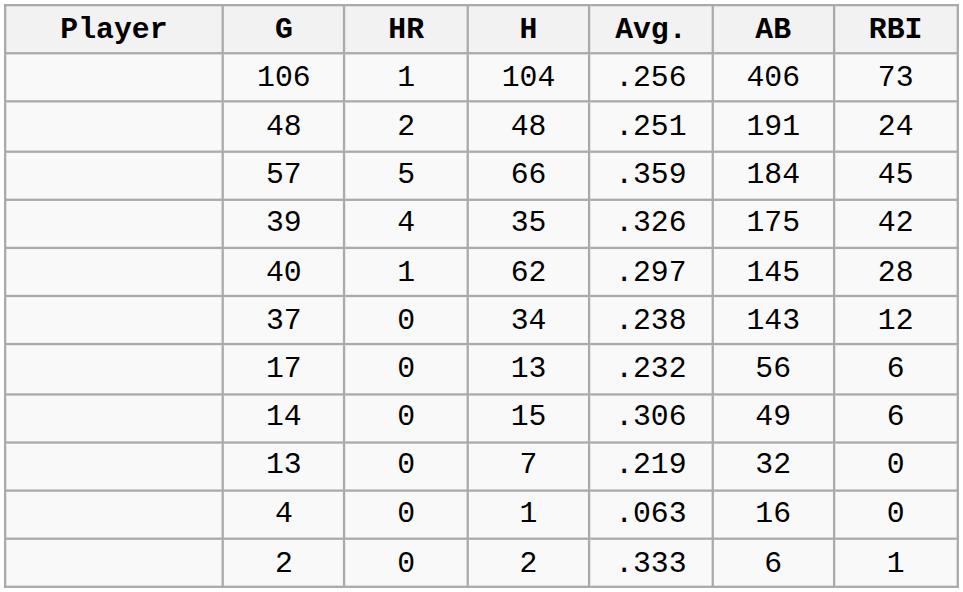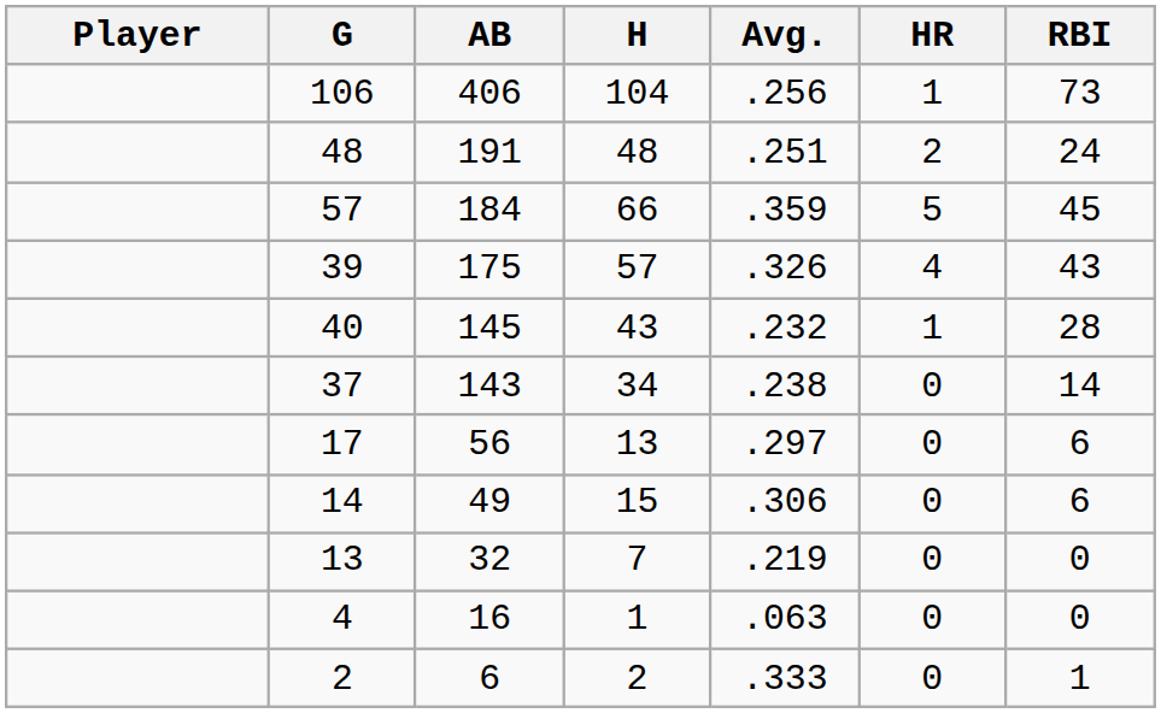 <table class="wikitable sortable">
 <tr>
 <th bgcolor="#DDDDFF" width="16%">Player</th>
 <th bgcolor="#DDDDFF" width="9%">G</th>
-<th bgcolor="#DDDDFF" width="9%">HR</th>
+<th bgcolor="#DDDDFF" width="9%">AB</th>
 <th bgcolor="#DDDDFF" width="9%">H</th>
 <th bgcolor="#DDDDFF" width="9%">Avg.</th>
-<th bgcolor="#DDDDFF" width="9%">AB</th>
+<th bgcolor="#DDDDFF" width="9%">HR</th>
 <th bgcolor="#DDDDFF" width="9%">RBI</th>
 </tr>
 <tr align="center">
 <td></td>
 <td>106</td>
-<td>1</td>
+<td>406</td>
 <td>104</td>
 <td>.256</td>
-<td>406</td>
+<td>1</td>
 <td>73</td>
 </tr>
 <tr align="center">
 <td></td>
 <td>48</td>
-<td>2</td>
+<td>191</td>
 <td>48</td>
 <td>.251</td>
-<td>191</td>
+<td>2</td>
 <td>24</td>
 </tr>
 <tr align="center">
 <td></td>
 <td>57</td>
-<td>5</td>
+<td>184</td>
 <td>66</td>
 <td>.359</td>
-<td>184</td>
+<td>5</td>
 <td>45</td>
 </tr>
 <tr align="center">
 <td></td>
 <td>39</td>
+<td>175</td>
+<td>57</td>
+<td>.326</td>
 <td>4</td>
-<td>35</td>
-<td>.326</td>
-<td>175</td>
-<td>42</td>
+<td>43</td>
 </tr>
 <tr align="center">
 <td></td>
 <td>40</td>
+<td>145</td>
+<td>43</td>
+<td>.232</td>
 <td>1</td>
-<td>62</td>
-<td>.297</td>
-<td>145</td>
 <td>28</td>
 </tr>
 <tr align="center">
 <td></td>
 <td>37</td>
-<td>0</td>
+<td>143</td>
 <td>34</td>
 <td>.238</td>
-<td>143</td>
-<td>12</td>
+<td>0</td>
+<td>14</td>
 </tr>
 <tr align="center">
 <td></td>
 <td>17</td>
+<td>56</td>
+<td>13</td>
+<td>.297</td>
 <td>0</td>
-<td>13</td>
-<td>.232</td>
-<td>56</td>
 <td>6</td>
 </tr>
 <tr align="center">
 <td></td>
 <td>14</td>
-<td>0</td>
+<td>49</td>
 <td>15</td>
 <td>.306</td>
-<td>49</td>
+<td>0</td>
 <td>6</td>
 </tr>
 <tr align="center">
 <td></td>
 <td>13</td>
-<td>0</td>
+<td>32</td>
 <td>7</td>
 <td>.219</td>
-<td>32</td>
+<td>0</td>
 <td>0</td>
 </tr>
 <tr align="center">
 <td></td>
 <td>4</td>
-<td>0</td>
+<td>16</td>
 <td>1</td>
 <td>.063</td>
-<td>16</td>
+<td>0</td>
 <td>0</td>
 </tr>
 <tr align="center">
 <td></td>
 <td>2</td>
-<td>0</td>
+<td>6</td>
 <td>2</td>
 <td>.333</td>
-<td>6</td>
+<td>0</td>
 <td>1</td>
 </tr>
 </table>
